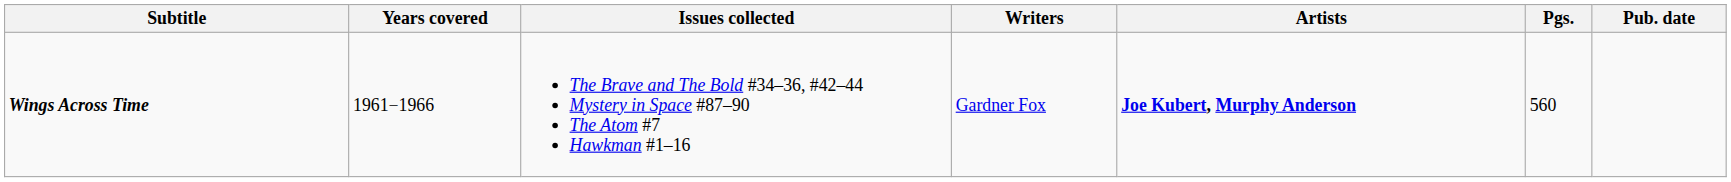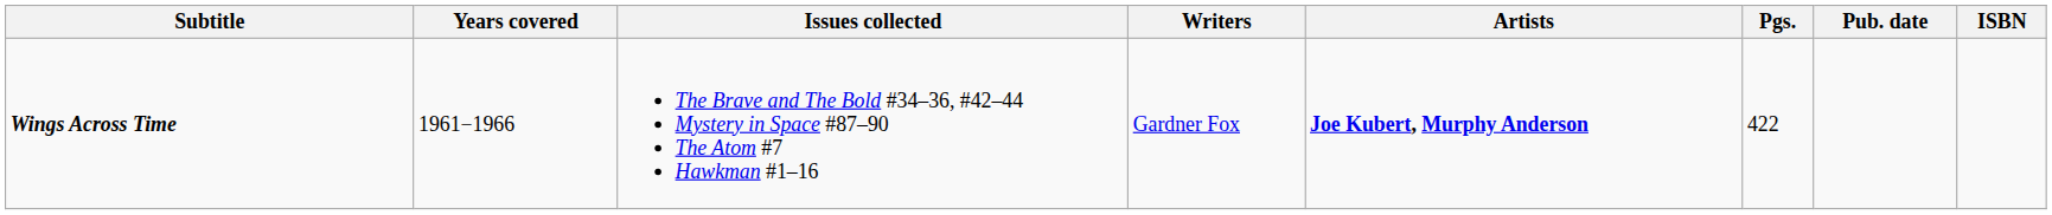 <table class="wikitable sortable" width=98%>
 <tr>
 <th class="unsortable" width="20%">Subtitle</th>
 <th width="10%">Years covered</th>
 <th width="25%">Issues collected</th>
 <th class="unsortable">Writers</th>
 <th class="unsortable">Artists</th>
 <th>Pgs.</th>
 <th>Pub. date</th>
+<th class="unsortable">ISBN</th>
 </tr>
 <tr>
 <td><strong><em>Wings Across Time</em></strong></td>
 <td>1961−1966</td>
 <td><br><ul><li><em><a href='#'>The Brave and The Bold</a></em> #34–36, #42–44</li><li><em><a href='#'>Mystery in Space</a></em> #87–90</li><li><em><a href='#'>The Atom</a></em> #7</li><li><em><a href='#'>Hawkman</a></em> #1–16</li></ul></td>
 <td><a href='#'>Gardner Fox</a></td>
 <td><strong><a href='#'>Joe Kubert</a>, <a href='#'>Murphy Anderson</a></strong></td>
-<td>560</td>
+<td>422</td>
+<td></td>
 <td></td>
 </tr>
 </table>
